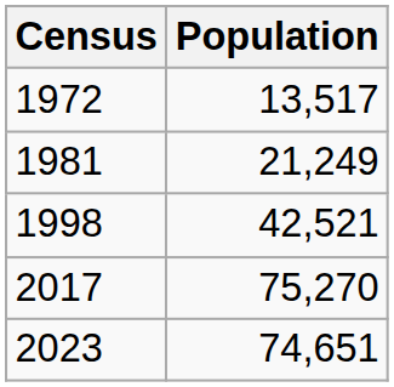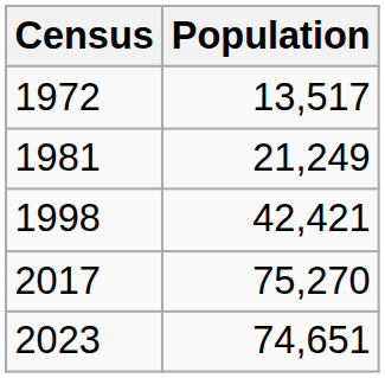 <table class="wikitable">
 <tr>
 <th>Census</th>
 <th>Population</th>
 </tr>
 <tr>
 <td>1972</td>
 <td style="text-align:right">13,517</td>
 </tr>
 <tr>
 <td>1981</td>
 <td style="text-align:right">21,249</td>
 </tr>
 <tr>
 <td>1998</td>
-<td style="text-align:right">42,521</td>
+<td style="text-align:right">42,421</td>
 </tr>
 <tr>
 <td>2017</td>
 <td style="text-align:right">75,270</td>
 </tr>
 <tr>
 <td>2023</td>
 <td style="text-align:right">74,651</td>
 </tr>
 </table>
